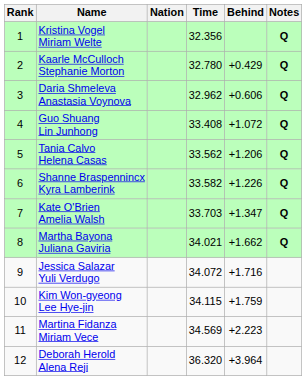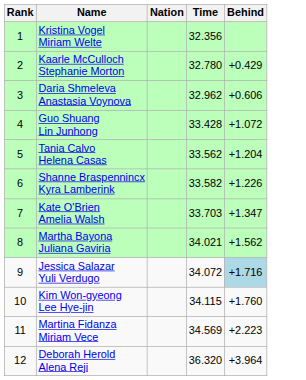 <table class="wikitable sortable" style="text-align:center">
 <tr>
 <th>Rank</th>
 <th>Name</th>
 <th>Nation</th>
 <th>Time</th>
 <th>Behind</th>
-<th>Notes</th>
 </tr>
 <tr bgcolor=bbffbb>
 <td>1</td>
 <td align=left><a href='#'>Kristina Vogel</a><br><a href='#'>Miriam Welte</a></td>
 <td align=left></td>
 <td>32.356</td>
 <td></td>
-<td><strong>Q</strong></td>
 </tr>
 <tr bgcolor=bbffbb>
 <td>2</td>
 <td align=left><a href='#'>Kaarle McCulloch</a><br><a href='#'>Stephanie Morton</a></td>
 <td align=left></td>
 <td>32.780</td>
 <td>+0.429</td>
-<td><strong>Q</strong></td>
 </tr>
 <tr bgcolor=bbffbb>
 <td>3</td>
 <td align=left><a href='#'>Daria Shmeleva</a><br><a href='#'>Anastasia Voynova</a></td>
 <td align=left></td>
 <td>32.962</td>
 <td>+0.606</td>
-<td><strong>Q</strong></td>
 </tr>
 <tr bgcolor=bbffbb>
 <td>4</td>
 <td align=left><a href='#'>Guo Shuang</a><br><a href='#'>Lin Junhong</a></td>
 <td align=left></td>
-<td>33.408</td>
+<td>33.428</td>
 <td>+1.072</td>
-<td><strong>Q</strong></td>
 </tr>
 <tr bgcolor=bbffbb>
 <td>5</td>
 <td align=left><a href='#'>Tania Calvo</a><br><a href='#'>Helena Casas</a></td>
 <td align=left></td>
 <td>33.562</td>
-<td>+1.206</td>
-<td><strong>Q</strong></td>
+<td>+1.204</td>
 </tr>
 <tr bgcolor=bbffbb>
 <td>6</td>
 <td align=left><a href='#'>Shanne Braspennincx</a><br><a href='#'>Kyra Lamberink</a></td>
 <td align=left></td>
 <td>33.582</td>
 <td>+1.226</td>
-<td><strong>Q</strong></td>
 </tr>
 <tr bgcolor=bbffbb>
 <td>7</td>
 <td align=left><a href='#'>Kate O'Brien</a><br><a href='#'>Amelia Walsh</a></td>
 <td align=left></td>
 <td>33.703</td>
 <td>+1.347</td>
-<td><strong>Q</strong></td>
 </tr>
 <tr bgcolor=bbffbb>
 <td>8</td>
 <td align=left><a href='#'>Martha Bayona</a><br><a href='#'>Juliana Gaviria</a></td>
 <td align=left></td>
 <td>34.021</td>
-<td>+1.662</td>
-<td><strong>Q</strong></td>
+<td>+1.562</td>
 </tr>
 <tr>
 <td>9</td>
 <td align=left><a href='#'>Jessica Salazar</a><br><a href='#'>Yuli Verdugo</a></td>
 <td align=left></td>
 <td>34.072</td>
-<td>+1.716</td>
-<td></td>
+<td style="background: lightblue;">+1.716</td>
 </tr>
 <tr>
 <td>10</td>
 <td align=left><a href='#'>Kim Won-gyeong</a><br><a href='#'>Lee Hye-jin</a></td>
 <td align=left></td>
 <td>34.115</td>
-<td>+1.759</td>
-<td></td>
+<td>+1.760</td>
 </tr>
 <tr>
 <td>11</td>
 <td align=left><a href='#'>Martina Fidanza</a><br><a href='#'>Miriam Vece</a></td>
 <td align=left></td>
 <td>34.569</td>
 <td>+2.223</td>
-<td></td>
 </tr>
 <tr>
 <td>12</td>
 <td align=left><a href='#'>Deborah Herold</a><br><a href='#'>Alena Reji</a></td>
 <td align=left></td>
 <td>36.320</td>
 <td>+3.964</td>
-<td></td>
 </tr>
 </table>
